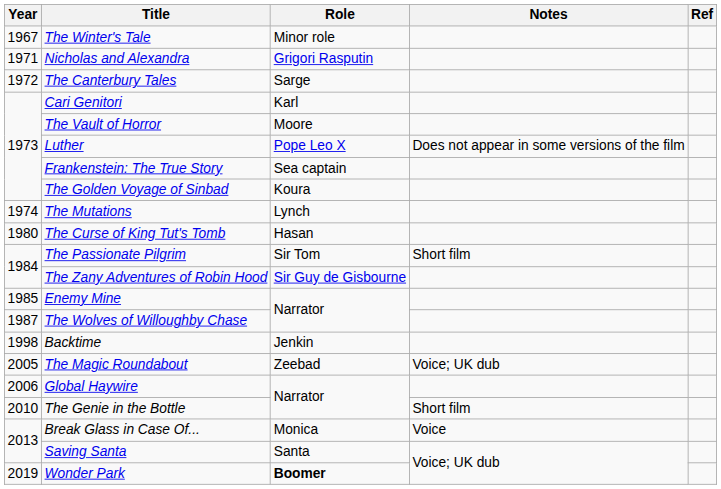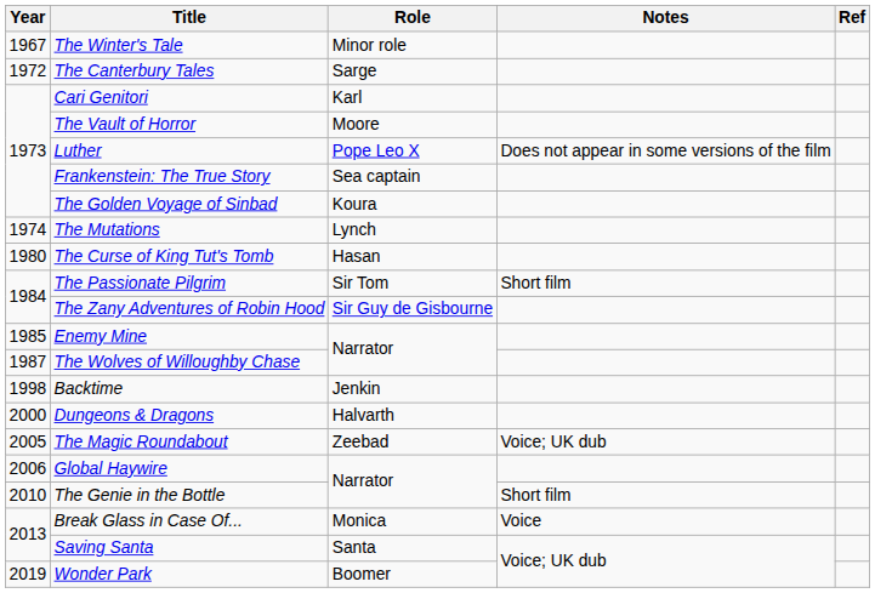 <table class="wikitable sortable">
 <tr>
 <th>Year</th>
 <th>Title</th>
 <th>Role</th>
 <th class="unsortable">Notes</th>
 <th>Ref</th>
 </tr>
 <tr>
 <td>1967</td>
 <td><em><a href='#'>The Winter's Tale</a></em></td>
 <td>Minor role</td>
-<td></td>
-<td></td>
-</tr>
-<tr>
-<td>1971</td>
-<td><em><a href='#'>Nicholas and Alexandra</a></em></td>
-<td><a href='#'>Grigori Rasputin</a></td>
 <td></td>
 <td></td>
 </tr>
 <tr>
 <td>1972</td>
 <td><em><a href='#'>The Canterbury Tales</a></em></td>
 <td>Sarge</td>
 <td></td>
 <td></td>
 </tr>
 <tr>
 <td rowspan="5">1973</td>
 <td><em><a href='#'>Cari Genitori</a></em></td>
 <td>Karl</td>
 <td></td>
 <td></td>
 </tr>
 <tr>
 <td><em><a href='#'>The Vault of Horror</a></em></td>
 <td>Moore</td>
 <td></td>
 <td></td>
 </tr>
 <tr>
 <td><em><a href='#'>Luther</a></em></td>
 <td><a href='#'>Pope Leo X</a></td>
 <td>Does not appear in some versions of the film</td>
 <td></td>
 </tr>
 <tr>
 <td><em><a href='#'>Frankenstein: The True Story</a></em></td>
 <td>Sea captain</td>
 <td></td>
 <td></td>
 </tr>
 <tr>
 <td><em><a href='#'>The Golden Voyage of Sinbad</a></em></td>
 <td>Koura</td>
 <td></td>
 <td></td>
 </tr>
 <tr>
 <td>1974</td>
 <td><em><a href='#'>The Mutations</a></em></td>
 <td>Lynch</td>
 <td></td>
 <td></td>
 </tr>
 <tr>
 <td>1980</td>
 <td><em><a href='#'>The Curse of King Tut's Tomb</a></em></td>
 <td>Hasan</td>
 <td></td>
 <td></td>
 </tr>
 <tr>
 <td rowspan="2">1984</td>
 <td><em><a href='#'>The Passionate Pilgrim</a></em></td>
 <td>Sir Tom</td>
 <td>Short film</td>
 <td></td>
 </tr>
 <tr>
 <td><em><a href='#'>The Zany Adventures of Robin Hood</a></em></td>
 <td><a href='#'>Sir Guy de Gisbourne</a></td>
 <td></td>
 <td></td>
 </tr>
 <tr>
 <td>1985</td>
 <td><em><a href='#'>Enemy Mine</a></em></td>
 <td rowspan="2">Narrator</td>
 <td></td>
 <td></td>
 </tr>
 <tr>
 <td>1987</td>
 <td><em><a href='#'>The Wolves of Willoughby Chase</a></em></td>
 <td></td>
 <td></td>
 </tr>
 <tr>
 <td>1998</td>
 <td><em>Backtime</em></td>
 <td>Jenkin</td>
 <td></td>
 <td></td>
 </tr>
 <tr>
+<td>2000</td>
+<td><em><a href='#'>Dungeons & Dragons</a></em></td>
+<td>Halvarth</td>
+<td></td>
+<td></td>
+</tr>
+<tr>
 <td>2005</td>
 <td><em><a href='#'>The Magic Roundabout</a></em></td>
 <td>Zeebad</td>
 <td>Voice; UK dub</td>
 <td></td>
 </tr>
 <tr>
 <td>2006</td>
 <td><em><a href='#'>Global Haywire</a></em></td>
 <td rowspan="2">Narrator</td>
 <td></td>
 <td></td>
 </tr>
 <tr>
 <td>2010</td>
 <td><em>The Genie in the Bottle</em></td>
 <td>Short film</td>
 <td></td>
 </tr>
 <tr>
 <td rowspan=2>2013</td>
 <td><em>Break Glass in Case Of...</em></td>
 <td>Monica</td>
 <td>Voice</td>
 <td></td>
 </tr>
 <tr>
 <td><em><a href='#'>Saving Santa</a></em></td>
 <td>Santa</td>
 <td rowspan="2">Voice; UK dub</td>
 <td></td>
 </tr>
 <tr>
 <td>2019</td>
 <td><em><a href='#'>Wonder Park</a></em></td>
-<td><strong>Boomer</strong></td>
+<td>Boomer</td>
 <td></td>
 </tr>
 </table>
